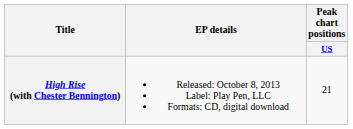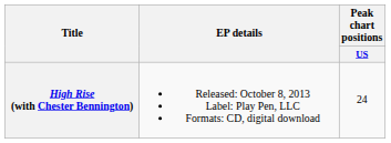 <table class="wikitable plainrowheaders" style="text-align:center;">
 <tr>
 <th scope="col" rowspan="2" style="width:12em;">Title</th>
 <th scope="col" rowspan="2" style="width:18em;">EP details</th>
 <th scope="col">Peak chart positions</th>
 </tr>
 <tr>
 <th scope="col" style="width:3em;font-size:90%;"><a href='#'>US</a><br></th>
 </tr>
 <tr>
 <th scope="row"><em><a href='#'>High Rise</a></em><br><span>(with <a href='#'>Chester Bennington</a>)</span></th>
 <td><br><ul><li>Released: October 8, 2013</li><li>Label: Play Pen, LLC</li><li>Formats: CD, digital download</li></ul></td>
-<td>21</td>
+<td>24</td>
 </tr>
 </table>
